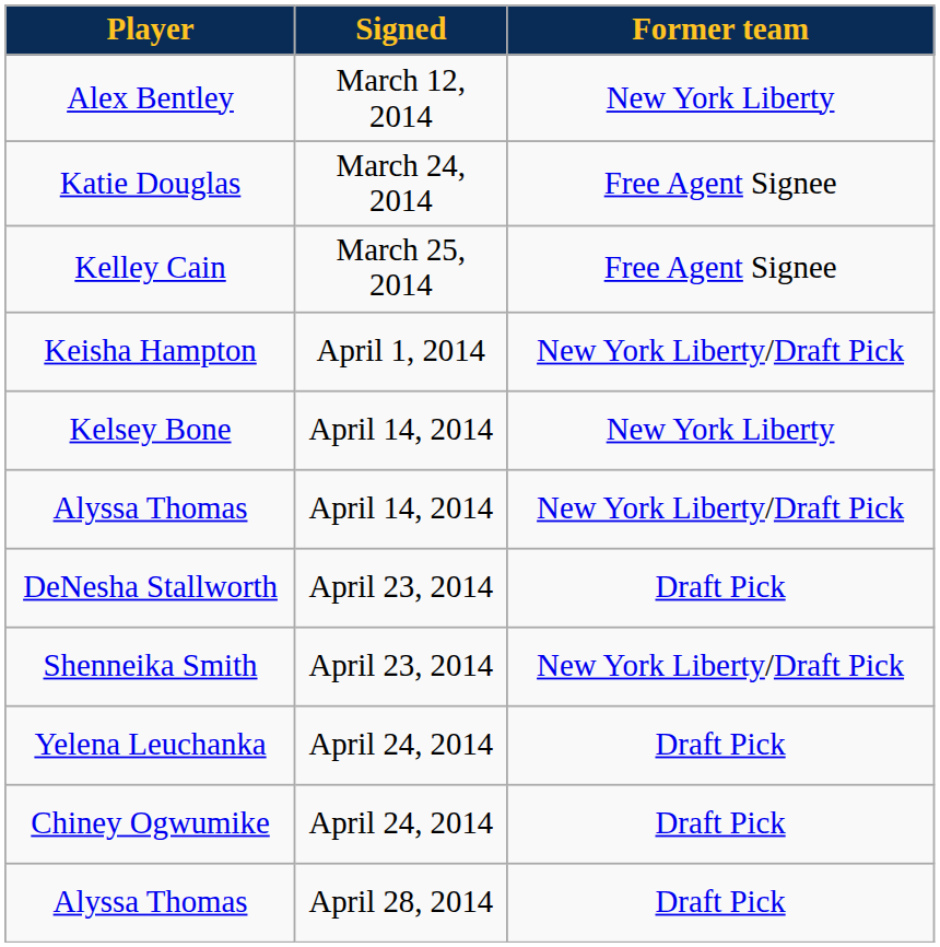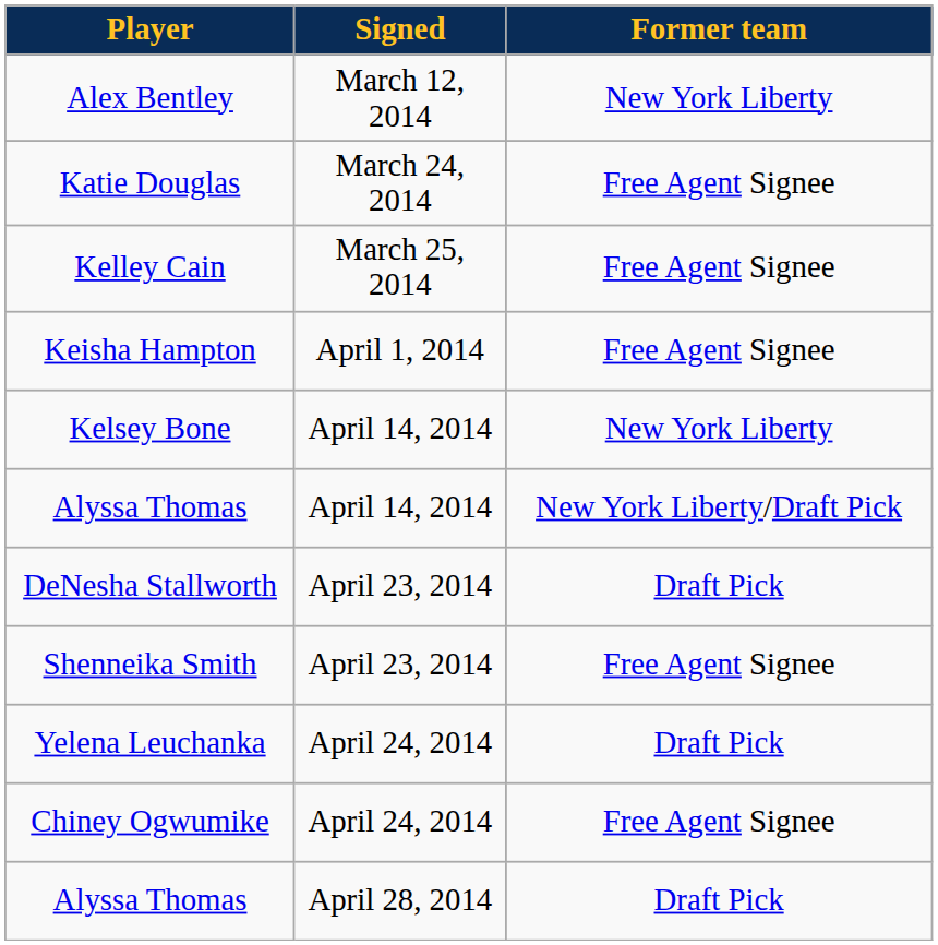 <table class="wikitable" style="text-align: center">
 <tr style="color:#ffc322; text-align:center; background:#ddd; background:#092c57;">
 <td style="width:140px"><strong>Player</strong></td>
 <td style="width:100px"><strong>Signed</strong></td>
 <td style="width:210px"><strong>Former team</strong></td>
 </tr>
 <tr style="height:40px">
 <td><a href='#'>Alex Bentley</a></td>
 <td>March 12, 2014</td>
 <td><a href='#'>New York Liberty</a></td>
 </tr>
 <tr style="height:40px">
 <td><a href='#'>Katie Douglas</a></td>
 <td>March 24, 2014</td>
 <td><a href='#'>Free Agent</a> Signee</td>
 </tr>
 <tr style="height:40px">
 <td><a href='#'>Kelley Cain</a></td>
 <td>March 25, 2014</td>
 <td><a href='#'>Free Agent</a> Signee</td>
 </tr>
 <tr style="height:40px">
 <td><a href='#'>Keisha Hampton</a></td>
 <td>April 1, 2014</td>
-<td><a href='#'>New York Liberty</a>/<a href='#'>Draft Pick</a></td>
+<td><a href='#'>Free Agent</a> Signee</td>
 </tr>
 <tr style="height:40px">
 <td><a href='#'>Kelsey Bone</a></td>
 <td>April 14, 2014</td>
 <td><a href='#'>New York Liberty</a></td>
 </tr>
 <tr style="height:40px">
 <td><a href='#'>Alyssa Thomas</a></td>
 <td>April 14, 2014</td>
 <td><a href='#'>New York Liberty</a>/<a href='#'>Draft Pick</a></td>
 </tr>
 <tr style="height:40px">
 <td><a href='#'>DeNesha Stallworth</a></td>
 <td>April 23, 2014</td>
 <td><a href='#'>Draft Pick</a></td>
 </tr>
 <tr style="height:40px">
 <td><a href='#'>Shenneika Smith</a></td>
 <td>April 23, 2014</td>
-<td><a href='#'>New York Liberty</a>/<a href='#'>Draft Pick</a></td>
+<td><a href='#'>Free Agent</a> Signee</td>
 </tr>
 <tr style="height:40px">
 <td><a href='#'>Yelena Leuchanka</a></td>
 <td>April 24, 2014</td>
 <td><a href='#'>Draft Pick</a></td>
 </tr>
 <tr style="height:40px">
 <td><a href='#'>Chiney Ogwumike</a></td>
 <td>April 24, 2014</td>
-<td><a href='#'>Draft Pick</a></td>
+<td><a href='#'>Free Agent</a> Signee</td>
 </tr>
 <tr style="height:40px">
 <td><a href='#'>Alyssa Thomas</a></td>
 <td>April 28, 2014</td>
 <td><a href='#'>Draft Pick</a></td>
 </tr>
 </table>
